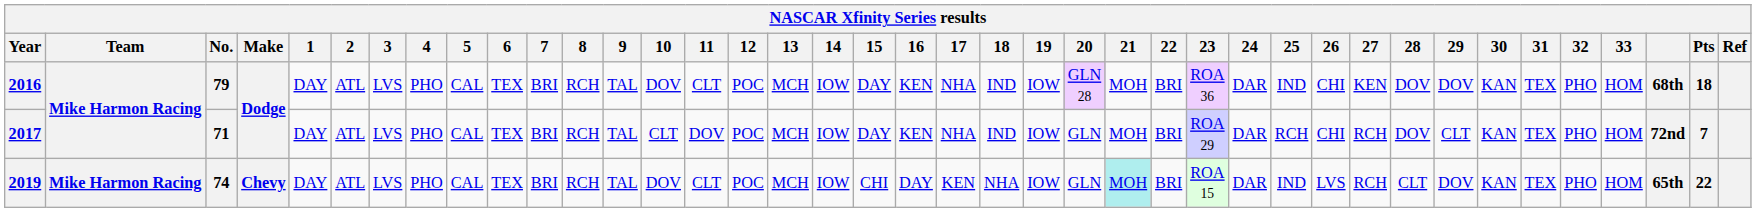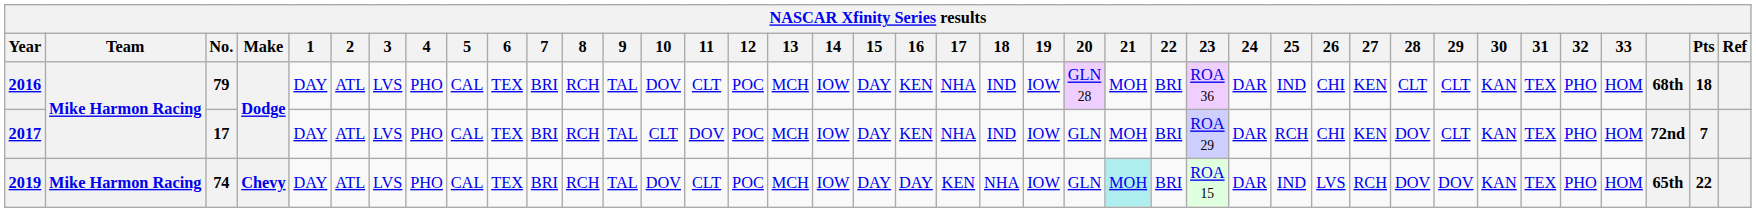 <table class="wikitable" style="text-align:center; font-size:75%">
 <tr>
 <th colspan=42><a href='#'>NASCAR Xfinity Series</a> results</th>
 </tr>
 <tr>
 <th>Year</th>
 <th>Team</th>
 <th>No.</th>
 <th>Make</th>
 <th>1</th>
 <th>2</th>
 <th>3</th>
 <th>4</th>
 <th>5</th>
 <th>6</th>
 <th>7</th>
 <th>8</th>
 <th>9</th>
 <th>10</th>
 <th>11</th>
 <th>12</th>
 <th>13</th>
 <th>14</th>
 <th>15</th>
 <th>16</th>
 <th>17</th>
 <th>18</th>
 <th>19</th>
 <th>20</th>
 <th>21</th>
 <th>22</th>
 <th>23</th>
 <th>24</th>
 <th>25</th>
 <th>26</th>
 <th>27</th>
 <th>28</th>
 <th>29</th>
 <th>30</th>
 <th>31</th>
 <th>32</th>
 <th>33</th>
 <th></th>
 <th>Pts</th>
 <th>Ref</th>
 </tr>
 <tr>
 <th><a href='#'>2016</a></th>
 <th rowspan=2><a href='#'>Mike Harmon Racing</a></th>
 <th>79</th>
 <th rowspan=2><a href='#'>Dodge</a></th>
 <td><a href='#'>DAY</a></td>
 <td><a href='#'>ATL</a></td>
 <td><a href='#'>LVS</a></td>
 <td><a href='#'>PHO</a></td>
 <td><a href='#'>CAL</a></td>
 <td><a href='#'>TEX</a></td>
 <td><a href='#'>BRI</a></td>
 <td><a href='#'>RCH</a></td>
 <td><a href='#'>TAL</a></td>
 <td><a href='#'>DOV</a></td>
 <td><a href='#'>CLT</a></td>
 <td><a href='#'>POC</a></td>
 <td><a href='#'>MCH</a></td>
 <td><a href='#'>IOW</a></td>
 <td><a href='#'>DAY</a></td>
 <td><a href='#'>KEN</a></td>
 <td><a href='#'>NHA</a></td>
 <td><a href='#'>IND</a></td>
 <td><a href='#'>IOW</a></td>
 <td style="background:#EFCFFF;"><a href='#'>GLN</a><br><small>28</small></td>
 <td><a href='#'>MOH</a></td>
 <td><a href='#'>BRI</a></td>
 <td style="background:#EFCFFF;"><a href='#'>ROA</a><br><small>36</small></td>
 <td><a href='#'>DAR</a></td>
 <td><a href='#'>IND</a></td>
 <td><a href='#'>CHI</a></td>
 <td><a href='#'>KEN</a></td>
-<td><a href='#'>DOV</a></td>
-<td><a href='#'>DOV</a></td>
+<td><a href='#'>CLT</a></td>
+<td><a href='#'>CLT</a></td>
 <td><a href='#'>KAN</a></td>
 <td><a href='#'>TEX</a></td>
 <td><a href='#'>PHO</a></td>
 <td><a href='#'>HOM</a></td>
 <th>68th</th>
 <th>18</th>
 <th></th>
 </tr>
 <tr>
 <th><a href='#'>2017</a></th>
-<th>71</th>
+<th>17</th>
 <td><a href='#'>DAY</a></td>
 <td><a href='#'>ATL</a></td>
 <td><a href='#'>LVS</a></td>
 <td><a href='#'>PHO</a></td>
 <td><a href='#'>CAL</a></td>
 <td><a href='#'>TEX</a></td>
 <td><a href='#'>BRI</a></td>
 <td><a href='#'>RCH</a></td>
 <td><a href='#'>TAL</a></td>
 <td><a href='#'>CLT</a></td>
 <td><a href='#'>DOV</a></td>
 <td><a href='#'>POC</a></td>
 <td><a href='#'>MCH</a></td>
 <td><a href='#'>IOW</a></td>
 <td><a href='#'>DAY</a></td>
 <td><a href='#'>KEN</a></td>
 <td><a href='#'>NHA</a></td>
 <td><a href='#'>IND</a></td>
 <td><a href='#'>IOW</a></td>
 <td><a href='#'>GLN</a></td>
 <td><a href='#'>MOH</a></td>
 <td><a href='#'>BRI</a></td>
 <td style="background:#CFCFFF;"><a href='#'>ROA</a><br><small>29</small></td>
 <td><a href='#'>DAR</a></td>
 <td><a href='#'>RCH</a></td>
 <td><a href='#'>CHI</a></td>
-<td><a href='#'>RCH</a></td>
+<td><a href='#'>KEN</a></td>
 <td><a href='#'>DOV</a></td>
 <td><a href='#'>CLT</a></td>
 <td><a href='#'>KAN</a></td>
 <td><a href='#'>TEX</a></td>
 <td><a href='#'>PHO</a></td>
 <td><a href='#'>HOM</a></td>
 <th>72nd</th>
 <th>7</th>
 <th></th>
 </tr>
 <tr>
 <th><a href='#'>2019</a></th>
 <th><a href='#'>Mike Harmon Racing</a></th>
 <th>74</th>
 <th><a href='#'>Chevy</a></th>
 <td><a href='#'>DAY</a></td>
 <td><a href='#'>ATL</a></td>
 <td><a href='#'>LVS</a></td>
 <td><a href='#'>PHO</a></td>
 <td><a href='#'>CAL</a></td>
 <td><a href='#'>TEX</a></td>
 <td><a href='#'>BRI</a></td>
 <td><a href='#'>RCH</a></td>
 <td><a href='#'>TAL</a></td>
 <td><a href='#'>DOV</a></td>
 <td><a href='#'>CLT</a></td>
 <td><a href='#'>POC</a></td>
 <td><a href='#'>MCH</a></td>
 <td><a href='#'>IOW</a></td>
-<td><a href='#'>CHI</a></td>
+<td><a href='#'>DAY</a></td>
 <td><a href='#'>DAY</a></td>
 <td><a href='#'>KEN</a></td>
 <td><a href='#'>NHA</a></td>
 <td><a href='#'>IOW</a></td>
 <td><a href='#'>GLN</a></td>
 <td style="background: paleturquoise;"><a href='#'>MOH</a></td>
 <td><a href='#'>BRI</a></td>
 <td style="background:#DFFFDF;"><a href='#'>ROA</a><br><small>15</small></td>
 <td><a href='#'>DAR</a></td>
 <td><a href='#'>IND</a></td>
 <td><a href='#'>LVS</a></td>
 <td><a href='#'>RCH</a></td>
-<td><a href='#'>CLT</a></td>
+<td><a href='#'>DOV</a></td>
 <td><a href='#'>DOV</a></td>
 <td><a href='#'>KAN</a></td>
 <td><a href='#'>TEX</a></td>
 <td><a href='#'>PHO</a></td>
 <td><a href='#'>HOM</a></td>
 <th>65th</th>
 <th>22</th>
 <th></th>
 </tr>
 </table>
